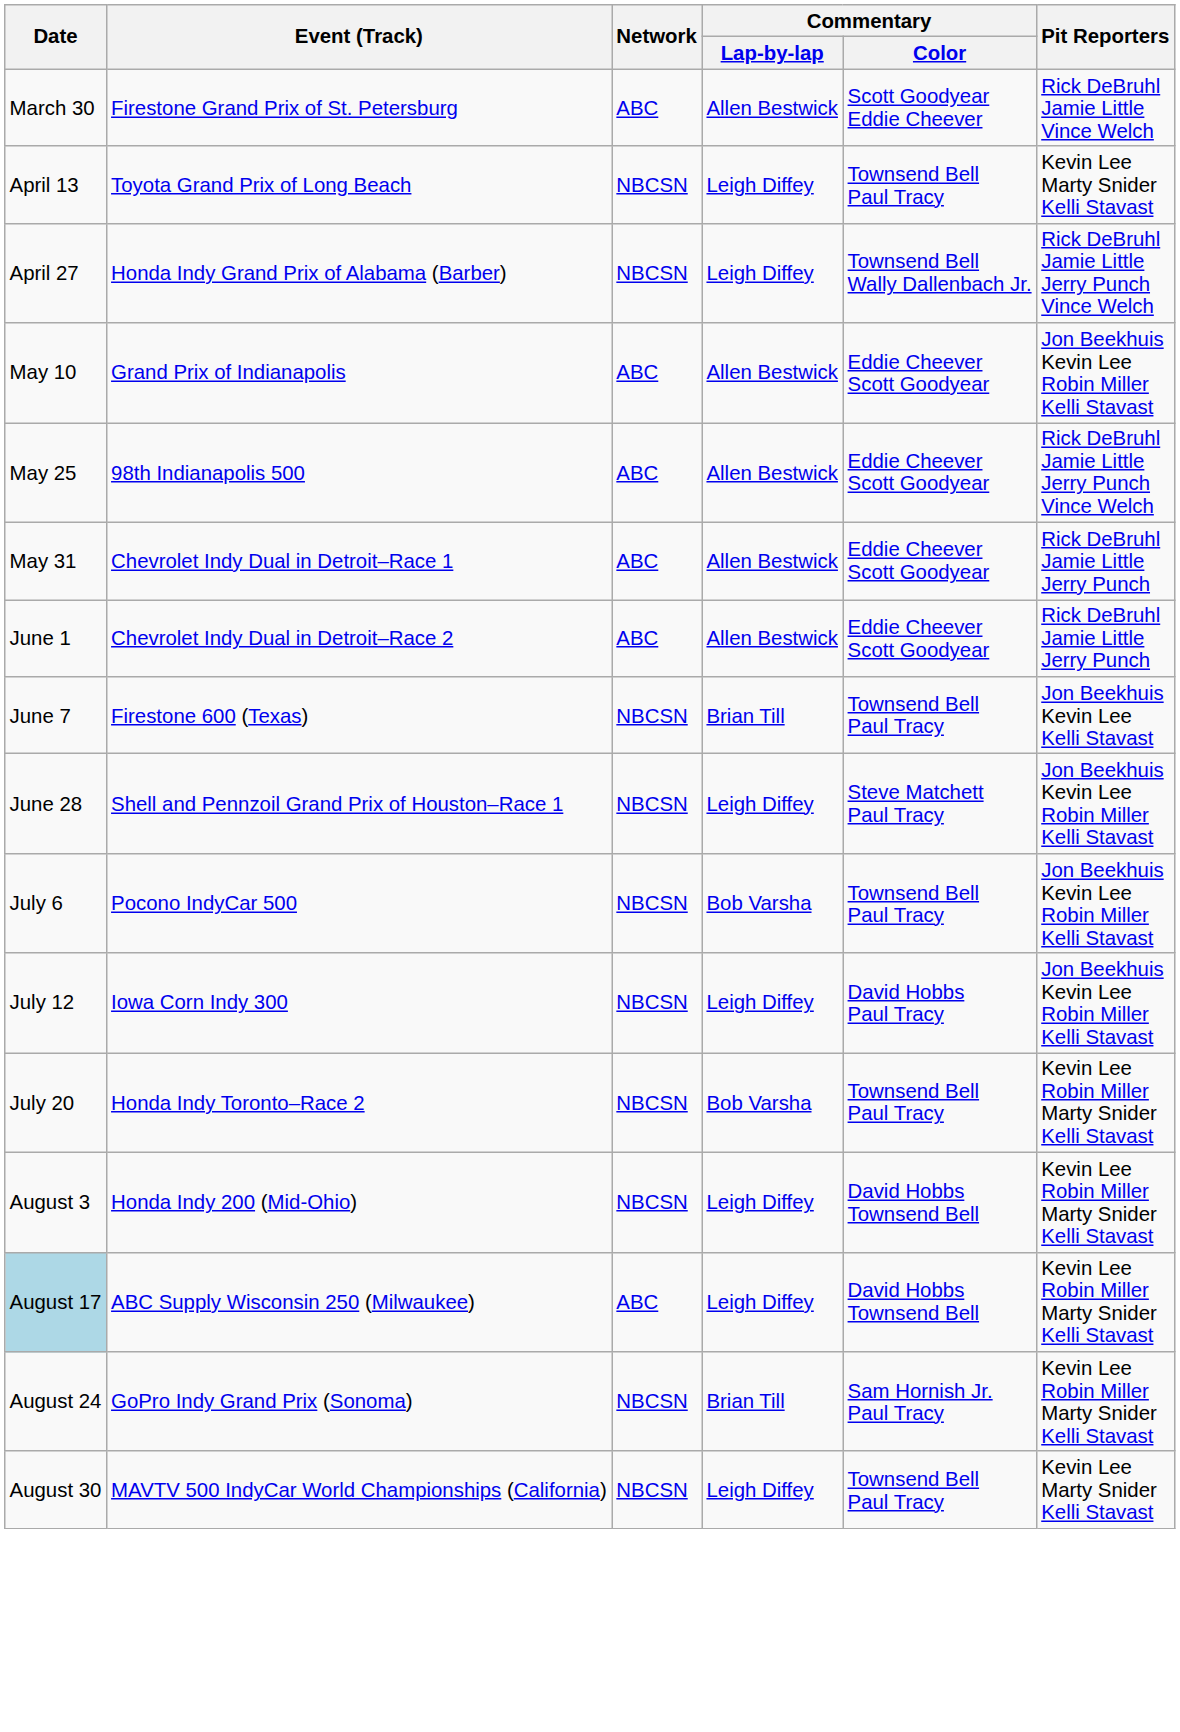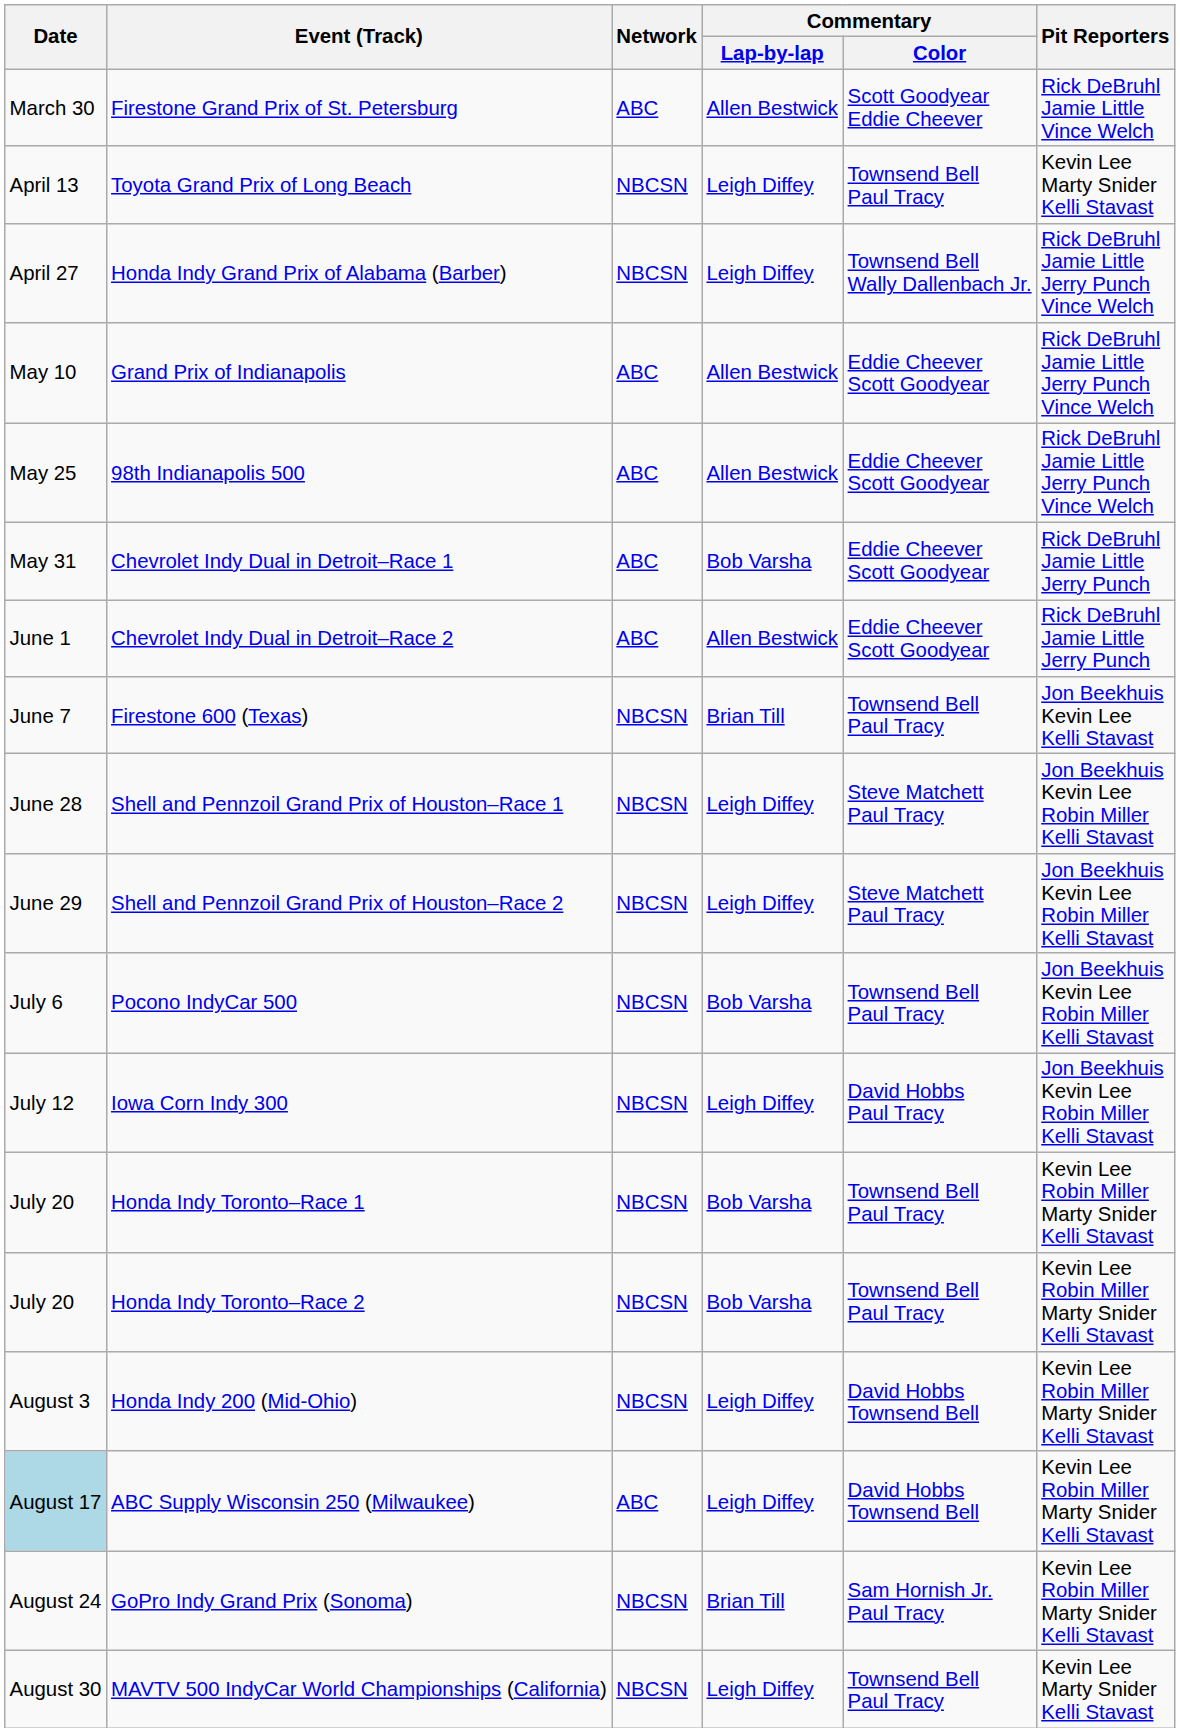 <table class="wikitable" style="font-size: 85%;">
 <tr>
 <th rowspan=2>Date</th>
 <th rowspan=2>Event (Track)</th>
 <th rowspan=2>Network<br></th>
 <th colspan=2>Commentary</th>
 <th rowspan=2>Pit Reporters</th>
 </tr>
 <tr>
 <th><a href='#'>Lap-by-lap</a></th>
 <th><a href='#'>Color</a></th>
 </tr>
 <tr>
 <td>March 30</td>
 <td><a href='#'>Firestone Grand Prix of St. Petersburg</a></td>
 <td><a href='#'>ABC</a></td>
 <td><a href='#'>Allen Bestwick</a></td>
 <td><a href='#'>Scott Goodyear</a><br><a href='#'>Eddie Cheever</a></td>
 <td><a href='#'>Rick DeBruhl</a><br><a href='#'>Jamie Little</a><br><a href='#'>Vince Welch</a></td>
 </tr>
 <tr>
 <td>April 13</td>
 <td><a href='#'>Toyota Grand Prix of Long Beach</a></td>
 <td><a href='#'>NBCSN</a></td>
 <td><a href='#'>Leigh Diffey</a></td>
 <td><a href='#'>Townsend Bell</a><br><a href='#'>Paul Tracy</a></td>
 <td>Kevin Lee<br>Marty Snider<br><a href='#'>Kelli Stavast</a></td>
 </tr>
 <tr>
 <td>April 27</td>
 <td><a href='#'>Honda Indy Grand Prix of Alabama</a> (<a href='#'>Barber</a>)</td>
 <td><a href='#'>NBCSN</a></td>
 <td><a href='#'>Leigh Diffey</a></td>
 <td><a href='#'>Townsend Bell</a><br><a href='#'>Wally Dallenbach Jr.</a></td>
 <td><a href='#'>Rick DeBruhl</a><br><a href='#'>Jamie Little</a><br><a href='#'>Jerry Punch</a><br><a href='#'>Vince Welch</a></td>
 </tr>
 <tr>
 <td>May 10</td>
 <td><a href='#'>Grand Prix of Indianapolis</a></td>
 <td><a href='#'>ABC</a></td>
 <td><a href='#'>Allen Bestwick</a></td>
 <td><a href='#'>Eddie Cheever</a><br><a href='#'>Scott Goodyear</a></td>
-<td><a href='#'>Jon Beekhuis</a><br>Kevin Lee<br><a href='#'>Robin Miller</a><br><a href='#'>Kelli Stavast</a></td>
+<td><a href='#'>Rick DeBruhl</a><br><a href='#'>Jamie Little</a><br><a href='#'>Jerry Punch</a><br><a href='#'>Vince Welch</a></td>
 </tr>
 <tr>
 <td>May 25</td>
 <td><a href='#'>98th Indianapolis 500</a></td>
 <td><a href='#'>ABC</a></td>
 <td><a href='#'>Allen Bestwick</a></td>
 <td><a href='#'>Eddie Cheever</a><br><a href='#'>Scott Goodyear</a></td>
 <td><a href='#'>Rick DeBruhl</a><br><a href='#'>Jamie Little</a><br><a href='#'>Jerry Punch</a><br><a href='#'>Vince Welch</a></td>
 </tr>
 <tr>
 <td>May 31</td>
 <td><a href='#'>Chevrolet Indy Dual in Detroit–Race 1</a></td>
 <td><a href='#'>ABC</a></td>
-<td><a href='#'>Allen Bestwick</a></td>
+<td><a href='#'>Bob Varsha</a></td>
 <td><a href='#'>Eddie Cheever</a><br><a href='#'>Scott Goodyear</a></td>
 <td><a href='#'>Rick DeBruhl</a><br><a href='#'>Jamie Little</a><br><a href='#'>Jerry Punch</a></td>
 </tr>
 <tr>
 <td>June 1</td>
 <td><a href='#'>Chevrolet Indy Dual in Detroit–Race 2</a></td>
 <td><a href='#'>ABC</a></td>
 <td><a href='#'>Allen Bestwick</a></td>
 <td><a href='#'>Eddie Cheever</a><br><a href='#'>Scott Goodyear</a></td>
 <td><a href='#'>Rick DeBruhl</a><br><a href='#'>Jamie Little</a><br><a href='#'>Jerry Punch</a></td>
 </tr>
 <tr>
 <td>June 7</td>
 <td><a href='#'>Firestone 600</a> (<a href='#'>Texas</a>)</td>
 <td><a href='#'>NBCSN</a></td>
 <td><a href='#'>Brian Till</a></td>
 <td><a href='#'>Townsend Bell</a><br><a href='#'>Paul Tracy</a></td>
 <td><a href='#'>Jon Beekhuis</a><br>Kevin Lee<br><a href='#'>Kelli Stavast</a></td>
 </tr>
 <tr>
 <td>June 28</td>
 <td><a href='#'>Shell and Pennzoil Grand Prix of Houston–Race 1</a></td>
 <td><a href='#'>NBCSN</a></td>
 <td><a href='#'>Leigh Diffey</a></td>
 <td><a href='#'>Steve Matchett</a><br><a href='#'>Paul Tracy</a></td>
 <td><a href='#'>Jon Beekhuis</a><br>Kevin Lee<br><a href='#'>Robin Miller</a><br><a href='#'>Kelli Stavast</a></td>
 </tr>
 <tr>
+<td>June 29</td>
+<td><a href='#'>Shell and Pennzoil Grand Prix of Houston–Race 2</a></td>
+<td><a href='#'>NBCSN</a></td>
+<td><a href='#'>Leigh Diffey</a></td>
+<td><a href='#'>Steve Matchett</a><br><a href='#'>Paul Tracy</a></td>
+<td><a href='#'>Jon Beekhuis</a><br>Kevin Lee<br><a href='#'>Robin Miller</a><br><a href='#'>Kelli Stavast</a></td>
+</tr>
+<tr>
 <td>July 6</td>
 <td><a href='#'>Pocono IndyCar 500</a></td>
 <td><a href='#'>NBCSN</a></td>
 <td><a href='#'>Bob Varsha</a></td>
 <td><a href='#'>Townsend Bell</a><br><a href='#'>Paul Tracy</a></td>
 <td><a href='#'>Jon Beekhuis</a><br>Kevin Lee<br><a href='#'>Robin Miller</a><br><a href='#'>Kelli Stavast</a></td>
 </tr>
 <tr>
 <td>July 12</td>
 <td><a href='#'>Iowa Corn Indy 300</a></td>
 <td><a href='#'>NBCSN</a></td>
 <td><a href='#'>Leigh Diffey</a></td>
 <td><a href='#'>David Hobbs</a><br><a href='#'>Paul Tracy</a></td>
 <td><a href='#'>Jon Beekhuis</a><br>Kevin Lee<br><a href='#'>Robin Miller</a><br><a href='#'>Kelli Stavast</a></td>
+</tr>
+<tr>
+<td>July 20</td>
+<td><a href='#'>Honda Indy Toronto–Race 1</a></td>
+<td><a href='#'>NBCSN</a></td>
+<td><a href='#'>Bob Varsha</a></td>
+<td><a href='#'>Townsend Bell</a><br><a href='#'>Paul Tracy</a></td>
+<td>Kevin Lee<br><a href='#'>Robin Miller</a><br>Marty Snider<br><a href='#'>Kelli Stavast</a></td>
 </tr>
 <tr>
 <td>July 20</td>
 <td><a href='#'>Honda Indy Toronto–Race 2</a></td>
 <td><a href='#'>NBCSN</a></td>
 <td><a href='#'>Bob Varsha</a></td>
 <td><a href='#'>Townsend Bell</a><br><a href='#'>Paul Tracy</a></td>
 <td>Kevin Lee<br><a href='#'>Robin Miller</a><br>Marty Snider<br><a href='#'>Kelli Stavast</a></td>
 </tr>
 <tr>
 <td>August 3</td>
 <td><a href='#'>Honda Indy 200</a> (<a href='#'>Mid-Ohio</a>)</td>
 <td><a href='#'>NBCSN</a></td>
 <td><a href='#'>Leigh Diffey</a></td>
 <td><a href='#'>David Hobbs</a><br><a href='#'>Townsend Bell</a></td>
 <td>Kevin Lee<br><a href='#'>Robin Miller</a><br>Marty Snider<br><a href='#'>Kelli Stavast</a></td>
 </tr>
 <tr>
 <td style="background: lightblue;">August 17</td>
 <td><a href='#'>ABC Supply Wisconsin 250</a> (<a href='#'>Milwaukee</a>)</td>
 <td><a href='#'>ABC</a></td>
 <td><a href='#'>Leigh Diffey</a></td>
 <td><a href='#'>David Hobbs</a><br><a href='#'>Townsend Bell</a></td>
 <td>Kevin Lee<br><a href='#'>Robin Miller</a><br>Marty Snider<br><a href='#'>Kelli Stavast</a></td>
 </tr>
 <tr>
 <td>August 24</td>
 <td><a href='#'>GoPro Indy Grand Prix</a> (<a href='#'>Sonoma</a>)</td>
 <td><a href='#'>NBCSN</a></td>
 <td><a href='#'>Brian Till</a></td>
 <td><a href='#'>Sam Hornish Jr.</a><br><a href='#'>Paul Tracy</a></td>
 <td>Kevin Lee<br><a href='#'>Robin Miller</a><br>Marty Snider<br><a href='#'>Kelli Stavast</a></td>
 </tr>
 <tr>
 <td>August 30</td>
 <td><a href='#'>MAVTV 500 IndyCar World Championships</a> (<a href='#'>California</a>)</td>
 <td><a href='#'>NBCSN</a></td>
 <td><a href='#'>Leigh Diffey</a></td>
 <td><a href='#'>Townsend Bell</a><br><a href='#'>Paul Tracy</a></td>
 <td>Kevin Lee<br>Marty Snider<br><a href='#'>Kelli Stavast</a></td>
 </tr>
 </table>
